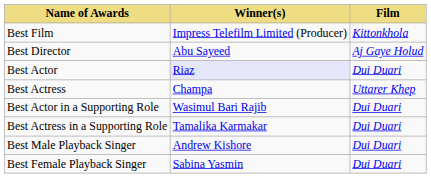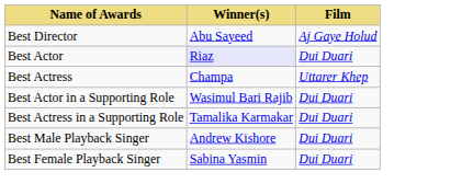 <table class="wikitable">
 <tr>
 <th style="background:#EEDD82;">Name of Awards</th>
 <th style="background:#EEDD82;">Winner(s)</th>
 <th style="background:#EEDD82;">Film</th>
-</tr>
-<tr>
-<td>Best Film</td>
-<td><a href='#'>Impress Telefilm Limited</a> (Producer)</td>
-<td><em><a href='#'>Kittonkhola</a></em></td>
 </tr>
 <tr>
 <td>Best Director</td>
 <td><a href='#'>Abu Sayeed</a></td>
 <td><em><a href='#'>Aj Gaye Holud</a></em></td>
 </tr>
 <tr>
 <td>Best Actor</td>
 <td style="background: lavender;"><a href='#'>Riaz</a></td>
 <td><em><a href='#'>Dui Duari</a></em></td>
 </tr>
 <tr>
 <td>Best Actress</td>
 <td><a href='#'>Champa</a></td>
 <td><em><a href='#'>Uttarer Khep</a></em></td>
 </tr>
 <tr>
 <td>Best Actor in a Supporting Role</td>
 <td><a href='#'>Wasimul Bari Rajib</a></td>
 <td><em><a href='#'>Dui Duari</a></em></td>
 </tr>
 <tr>
 <td>Best Actress in a Supporting Role</td>
 <td><a href='#'>Tamalika Karmakar</a></td>
 <td><em><a href='#'>Dui Duari</a></em></td>
 </tr>
 <tr>
 <td>Best Male Playback Singer</td>
 <td><a href='#'>Andrew Kishore</a></td>
 <td><em><a href='#'>Dui Duari</a></em></td>
 </tr>
 <tr>
 <td>Best Female Playback Singer</td>
 <td><a href='#'>Sabina Yasmin</a></td>
 <td><em><a href='#'>Dui Duari</a></em></td>
 </tr>
 </table>
